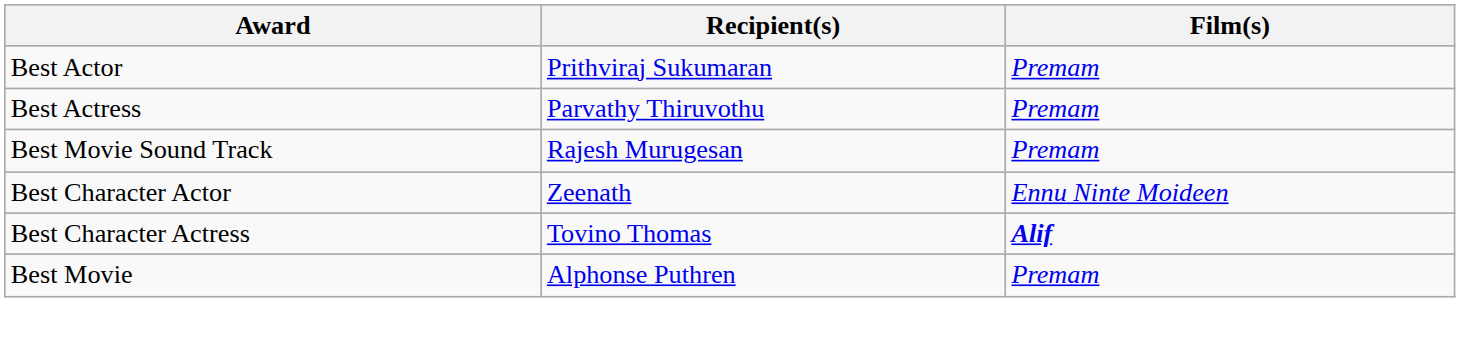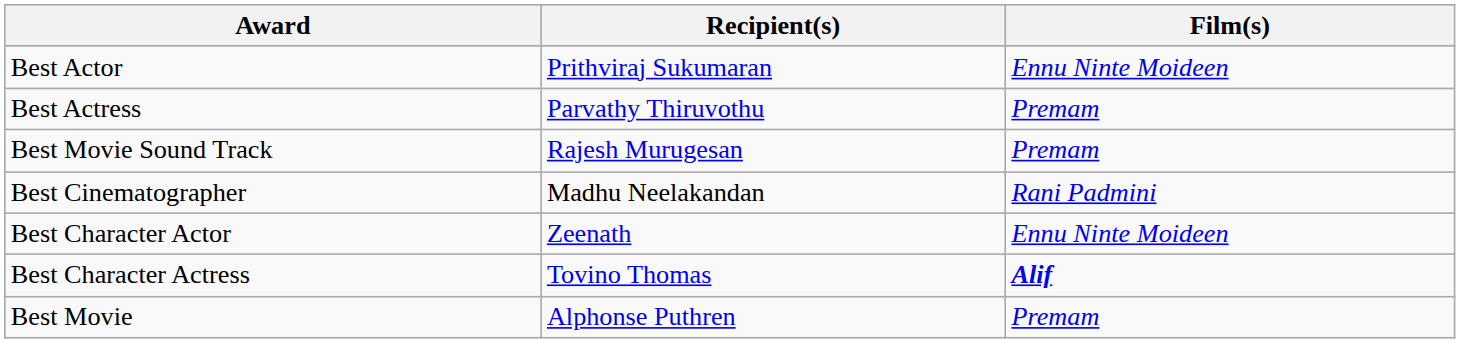 <table class="wikitable" width=70%>
 <tr>
 <th>Award</th>
 <th>Recipient(s)</th>
 <th>Film(s)</th>
 </tr>
 <tr>
 <td>Best Actor</td>
 <td><a href='#'>Prithviraj Sukumaran</a></td>
-<td><em><a href='#'>Premam</a></em></td>
+<td><em><a href='#'>Ennu Ninte Moideen</a></em></td>
 </tr>
 <tr>
 <td>Best Actress</td>
 <td><a href='#'>Parvathy Thiruvothu</a></td>
 <td><em><a href='#'>Premam</a></em></td>
 </tr>
 <tr>
 <td>Best Movie Sound Track</td>
 <td><a href='#'>Rajesh Murugesan</a></td>
 <td><em><a href='#'>Premam</a></em></td>
+</tr>
+<tr>
+<td>Best Cinematographer</td>
+<td>Madhu Neelakandan</td>
+<td><em><a href='#'>Rani Padmini</a></em></td>
 </tr>
 <tr>
 <td>Best Character Actor</td>
 <td><a href='#'>Zeenath</a></td>
 <td><em><a href='#'>Ennu Ninte Moideen</a></em></td>
 </tr>
 <tr>
 <td>Best Character Actress</td>
 <td><a href='#'>Tovino Thomas</a></td>
 <td><strong><em><a href='#'>Alif</a></em></strong></td>
 </tr>
 <tr>
 <td>Best Movie</td>
 <td><a href='#'>Alphonse Puthren</a></td>
 <td><em><a href='#'>Premam</a></em></td>
 </tr>
 </table>
